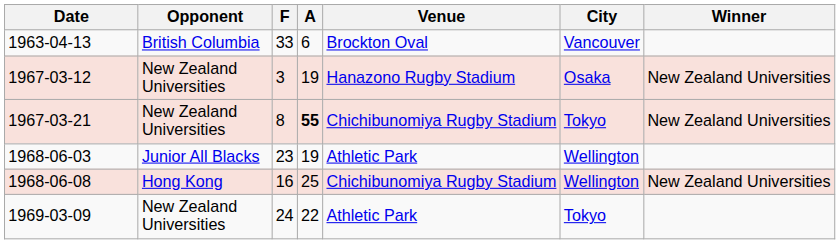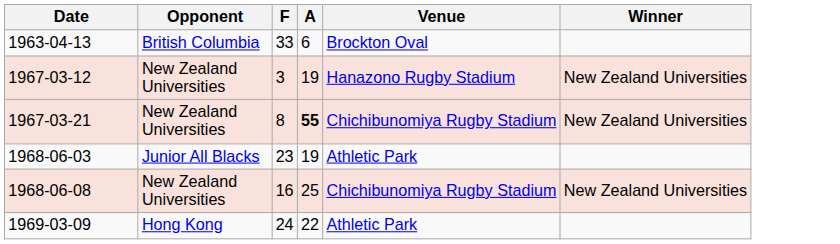 <table class="wikitable sortable">
 <tr>
 <th width="125">Date</th>
 <th width="125">Opponent</th>
 <th>F</th>
 <th>A</th>
 <th>Venue</th>
-<th>City</th>
 <th>Winner</th>
 </tr>
 <tr bgcolor=>
 <td>1963-04-13</td>
 <td><a href='#'>British Columbia</a></td>
 <td>33</td>
 <td>6</td>
 <td><a href='#'>Brockton Oval</a></td>
-<td><a href='#'>Vancouver</a></td>
 <td></td>
 </tr>
 <tr bgcolor="#F9E1DC">
 <td>1967-03-12</td>
 <td>New Zealand Universities</td>
 <td>3</td>
 <td>19</td>
 <td><a href='#'>Hanazono Rugby Stadium</a></td>
-<td><a href='#'>Osaka</a></td>
 <td> New Zealand Universities</td>
 </tr>
 <tr bgcolor="#F9E1DC">
 <td>1967-03-21</td>
 <td>New Zealand Universities</td>
 <td>8</td>
 <td><strong>55</strong></td>
 <td><a href='#'>Chichibunomiya Rugby Stadium</a></td>
-<td><a href='#'>Tokyo</a></td>
 <td> New Zealand Universities</td>
 </tr>
 <tr bgcolor=>
 <td>1968-06-03</td>
 <td><a href='#'>Junior All Blacks</a></td>
 <td>23</td>
 <td>19</td>
 <td><a href='#'>Athletic Park</a></td>
-<td><a href='#'>Wellington</a></td>
 <td></td>
 </tr>
 <tr bgcolor="#F9E1DC">
 <td>1968-06-08</td>
-<td><a href='#'>Hong Kong</a></td>
+<td>New Zealand Universities</td>
 <td>16</td>
 <td>25</td>
 <td><a href='#'>Chichibunomiya Rugby Stadium</a></td>
-<td><a href='#'>Wellington</a></td>
 <td> New Zealand Universities</td>
 </tr>
 <tr bgcolor=>
 <td>1969-03-09</td>
-<td>New Zealand Universities</td>
+<td><a href='#'>Hong Kong</a></td>
 <td>24</td>
 <td>22</td>
 <td><a href='#'>Athletic Park</a></td>
-<td><a href='#'>Tokyo</a></td>
 <td></td>
 </tr>
 </table>
